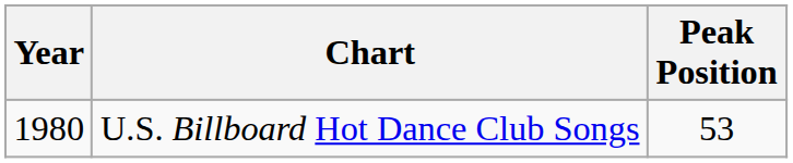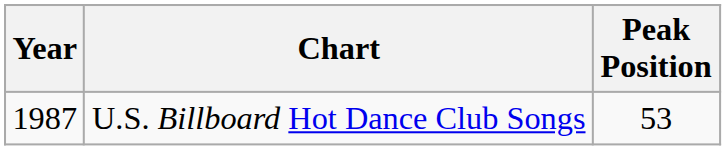 <table class="wikitable">
 <tr>
 <th>Year</th>
 <th>Chart</th>
 <th>Peak<br>Position</th>
 </tr>
 <tr>
-<td>1980</td>
+<td>1987</td>
 <td>U.S. <em>Billboard</em> <a href='#'>Hot Dance Club Songs</a></td>
 <td align="center">53</td>
 </tr>
 </table>
